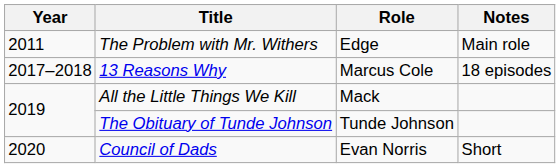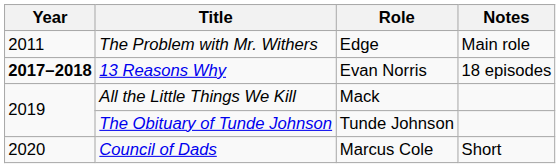 <table class="wikitable sortable">
 <tr>
 <th>Year</th>
 <th>Title</th>
 <th>Role</th>
 <th>Notes</th>
 </tr>
 <tr>
 <td>2011</td>
 <td><em>The Problem with Mr. Withers</em></td>
 <td>Edge</td>
 <td>Main role</td>
 </tr>
 <tr>
-<td>2017–2018</td>
+<td><strong>2017–2018</strong></td>
 <td><em><a href='#'>13 Reasons Why</a></em></td>
-<td>Marcus Cole</td>
+<td>Evan Norris</td>
 <td>18 episodes</td>
 </tr>
 <tr>
 <td rowspan="2">2019</td>
 <td><em>All the Little Things We Kill</em></td>
 <td>Mack</td>
 <td></td>
 </tr>
 <tr>
 <td><em><a href='#'>The Obituary of Tunde Johnson</a></em></td>
 <td>Tunde Johnson</td>
 <td></td>
 </tr>
 <tr>
 <td>2020</td>
 <td><a href='#'><em>Council of Dads</em></a></td>
-<td>Evan Norris</td>
+<td>Marcus Cole</td>
 <td>Short</td>
 </tr>
 </table>
